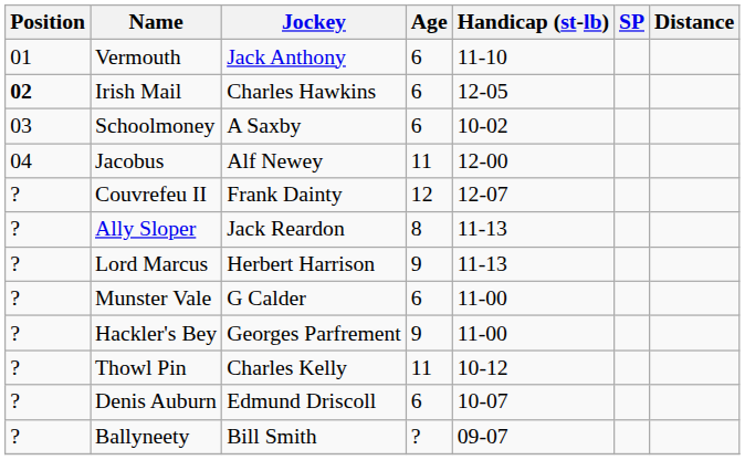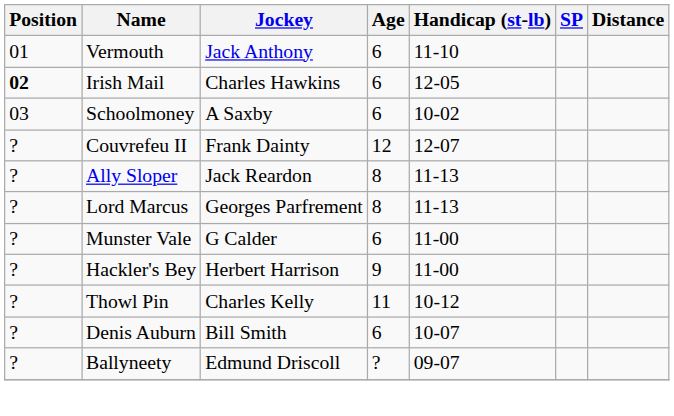 <table class="wikitable sortable">
 <tr>
 <th data-sort-type="number">Position</th>
 <th>Name</th>
 <th><a href='#'>Jockey</a></th>
 <th data-sort-type="number">Age</th>
 <th>Handicap (<a href='#'>st</a>-<a href='#'>lb</a>)</th>
 <th><a href='#'>SP</a></th>
 <th>Distance</th>
 </tr>
 <tr>
 <td>01</td>
 <td>Vermouth</td>
 <td><a href='#'>Jack Anthony</a></td>
 <td>6</td>
 <td>11-10</td>
 <td></td>
 <td></td>
 </tr>
 <tr>
 <td><strong>02</strong></td>
 <td>Irish Mail</td>
 <td>Charles Hawkins</td>
 <td>6</td>
 <td>12-05</td>
 <td></td>
 <td></td>
 </tr>
 <tr>
 <td>03</td>
 <td>Schoolmoney</td>
 <td>A Saxby</td>
 <td>6</td>
 <td>10-02</td>
 <td></td>
 <td></td>
 </tr>
 <tr>
-<td>04</td>
-<td>Jacobus</td>
-<td>Alf Newey</td>
-<td>11</td>
-<td>12-00</td>
-<td></td>
-<td></td>
-</tr>
-<tr>
 <td>?</td>
 <td>Couvrefeu II</td>
 <td>Frank Dainty</td>
 <td>12</td>
 <td>12-07</td>
 <td></td>
 <td></td>
 </tr>
 <tr>
 <td>?</td>
 <td><a href='#'>Ally Sloper</a></td>
 <td>Jack Reardon</td>
 <td>8</td>
 <td>11-13</td>
 <td></td>
 <td></td>
 </tr>
 <tr>
 <td>?</td>
 <td>Lord Marcus</td>
-<td>Herbert Harrison</td>
-<td>9</td>
+<td>Georges Parfrement</td>
+<td>8</td>
 <td>11-13</td>
 <td></td>
 <td></td>
 </tr>
 <tr>
 <td>?</td>
 <td>Munster Vale</td>
 <td>G Calder</td>
 <td>6</td>
 <td>11-00</td>
 <td></td>
 <td></td>
 </tr>
 <tr>
 <td>?</td>
 <td>Hackler's Bey</td>
-<td>Georges Parfrement</td>
+<td>Herbert Harrison</td>
 <td>9</td>
 <td>11-00</td>
 <td></td>
 <td></td>
 </tr>
 <tr>
 <td>?</td>
 <td>Thowl Pin</td>
 <td>Charles Kelly</td>
 <td>11</td>
 <td>10-12</td>
 <td></td>
 <td></td>
 </tr>
 <tr>
 <td>?</td>
 <td>Denis Auburn</td>
-<td>Edmund Driscoll</td>
+<td>Bill Smith</td>
 <td>6</td>
 <td>10-07</td>
 <td></td>
 <td></td>
 </tr>
 <tr>
 <td>?</td>
 <td>Ballyneety</td>
-<td>Bill Smith</td>
+<td>Edmund Driscoll</td>
 <td>?</td>
 <td>09-07</td>
 <td></td>
 <td></td>
 </tr>
 <tr>
 </tr>
 </table>
